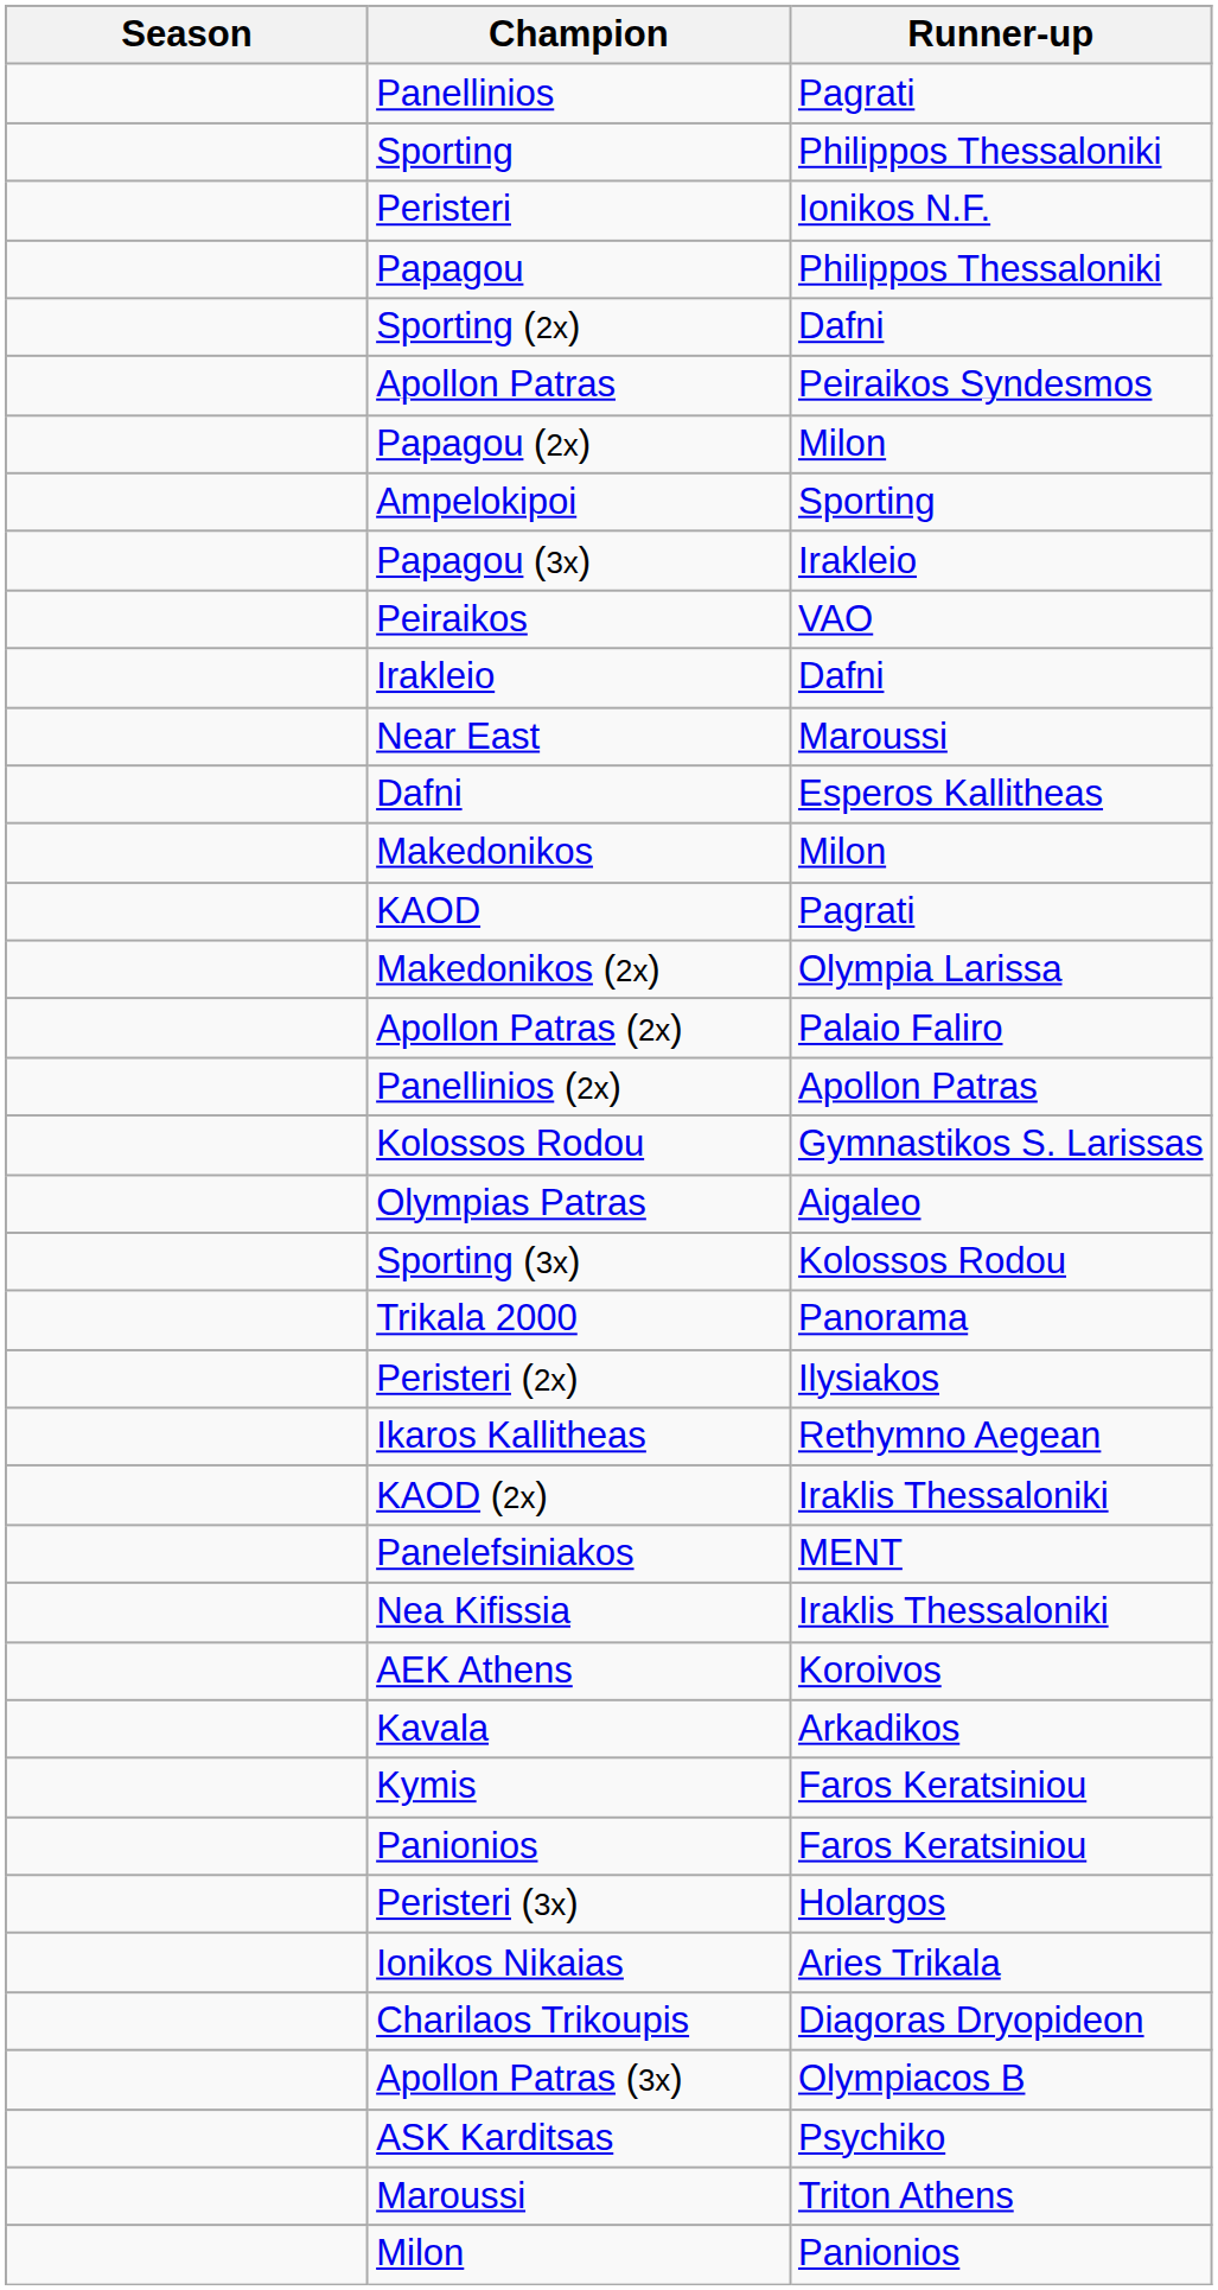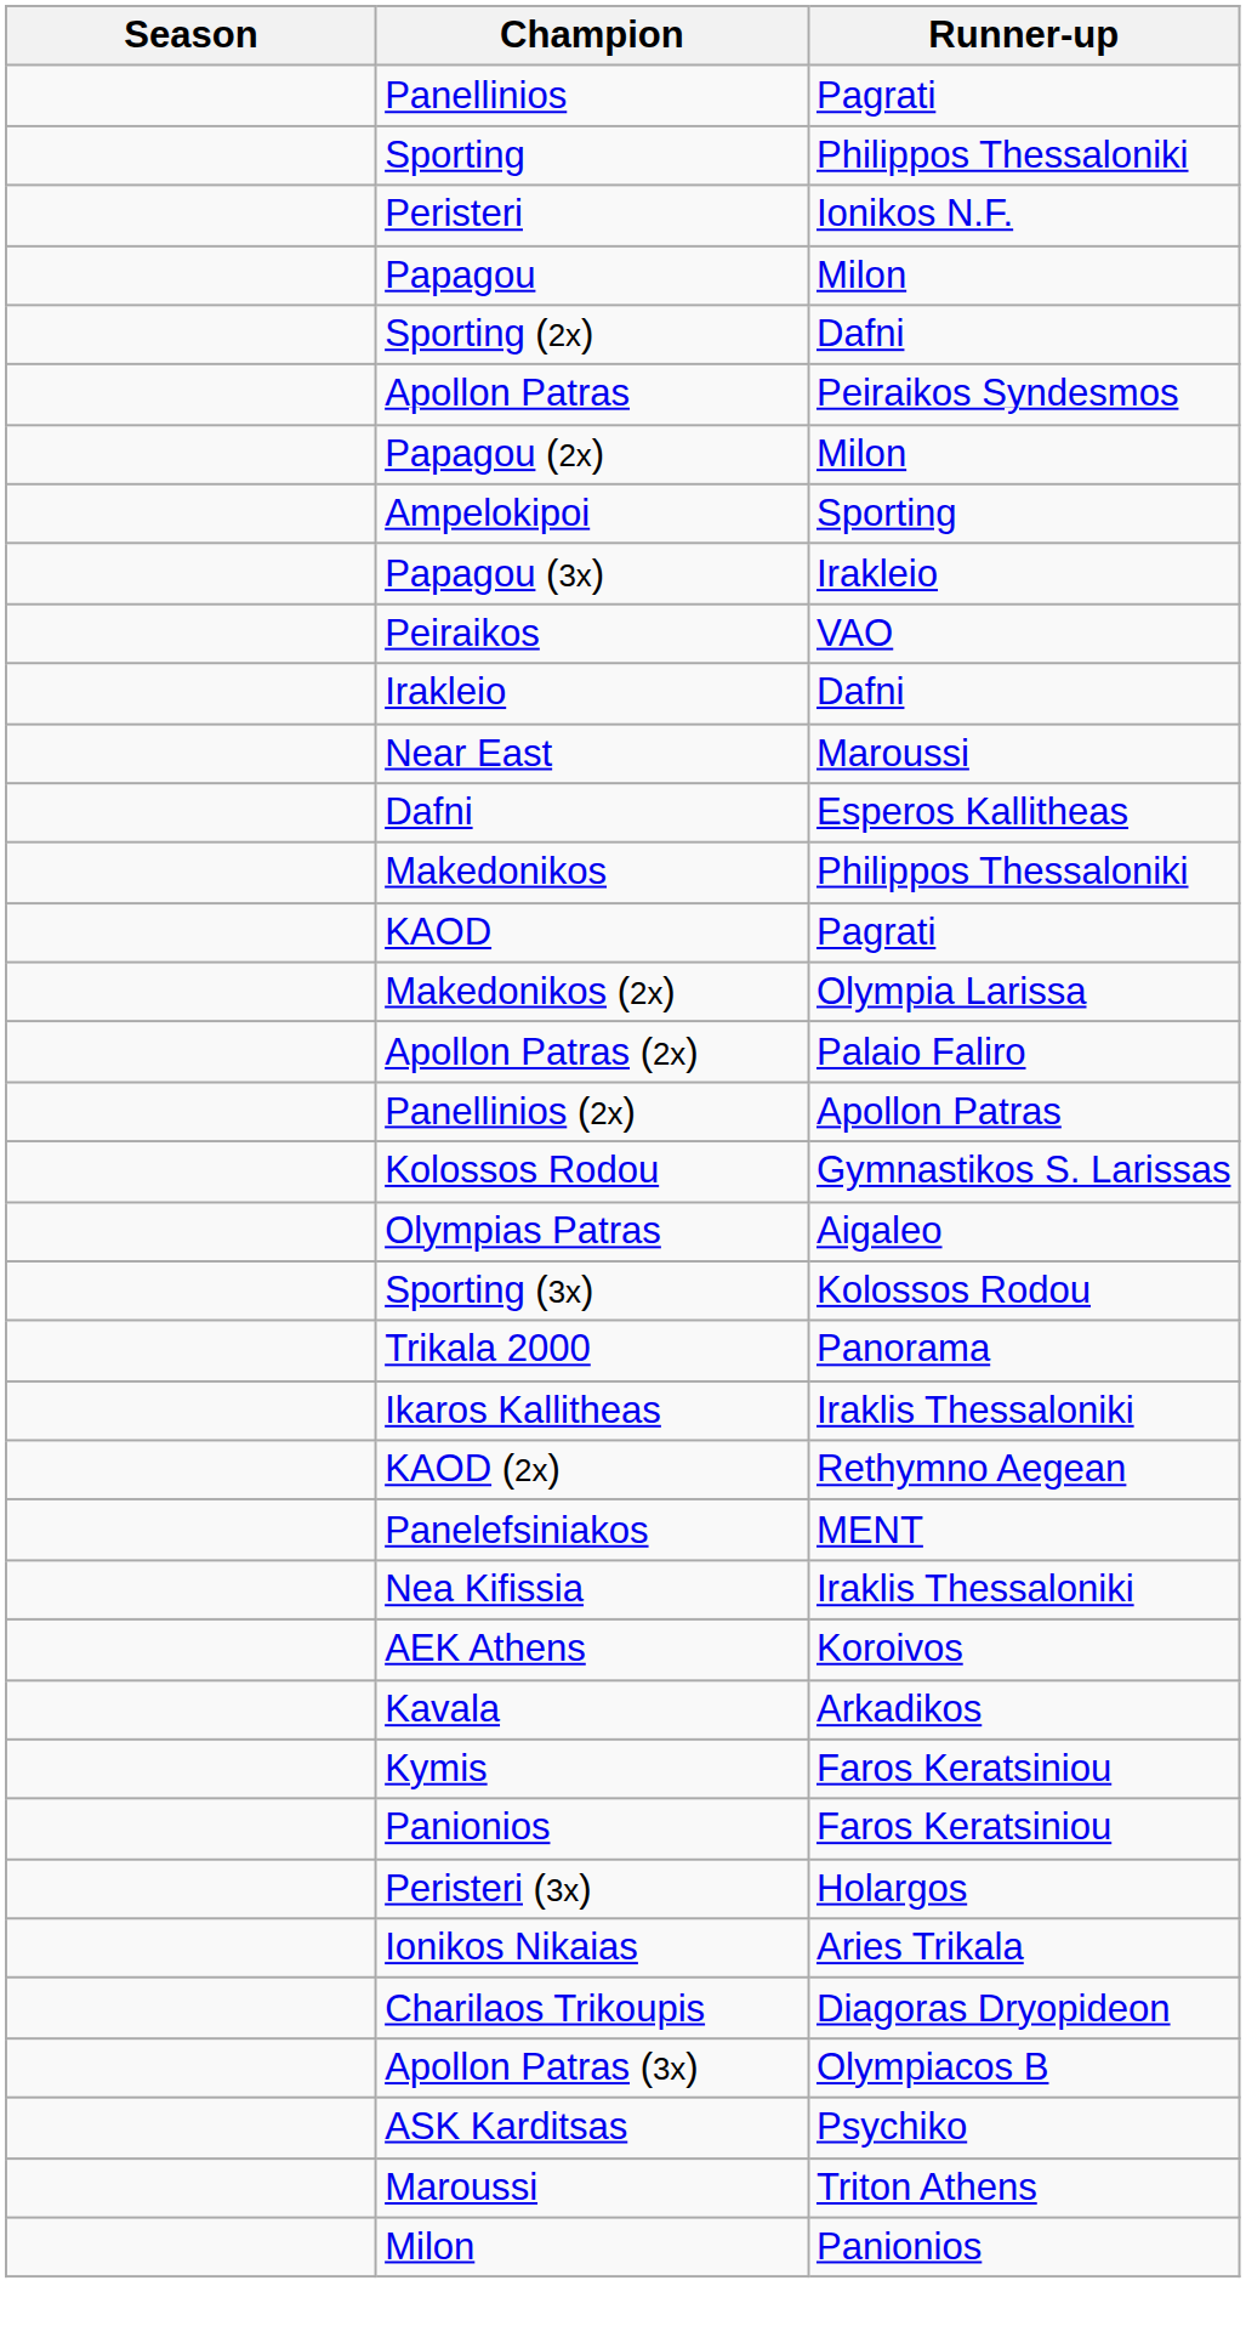 <table class="wikitable">
 <tr>
 <th width=30%>Season</th>
 <th width=35%>Champion</th>
 <th width=35%>Runner-up</th>
 </tr>
 <tr>
 <td></td>
 <td><a href='#'>Panellinios</a></td>
 <td><a href='#'>Pagrati</a></td>
 </tr>
 <tr>
 <td></td>
 <td><a href='#'>Sporting</a></td>
 <td><a href='#'>Philippos Thessaloniki</a></td>
 </tr>
 <tr>
 <td></td>
 <td><a href='#'>Peristeri</a></td>
 <td><a href='#'>Ionikos N.F.</a></td>
 </tr>
 <tr>
 <td></td>
 <td><a href='#'>Papagou</a></td>
-<td><a href='#'>Philippos Thessaloniki</a></td>
+<td><a href='#'>Milon</a></td>
 </tr>
 <tr>
 <td></td>
 <td><a href='#'>Sporting</a> (<small>2x</small>)</td>
 <td><a href='#'>Dafni</a></td>
 </tr>
 <tr>
 <td></td>
 <td><a href='#'>Apollon Patras</a></td>
 <td><a href='#'>Peiraikos Syndesmos</a></td>
 </tr>
 <tr>
 <td></td>
 <td><a href='#'>Papagou</a> (<small>2x</small>)</td>
 <td><a href='#'>Milon</a></td>
 </tr>
 <tr>
 <td></td>
 <td><a href='#'>Ampelokipoi</a></td>
 <td><a href='#'>Sporting</a></td>
 </tr>
 <tr>
 <td></td>
 <td><a href='#'>Papagou</a> (<small>3x</small>)</td>
 <td><a href='#'>Irakleio</a></td>
 </tr>
 <tr>
 <td></td>
 <td><a href='#'>Peiraikos</a></td>
 <td><a href='#'>VAO</a></td>
 </tr>
 <tr>
 <td></td>
 <td><a href='#'>Irakleio</a></td>
 <td><a href='#'>Dafni</a></td>
 </tr>
 <tr>
 <td></td>
 <td><a href='#'>Near East</a></td>
 <td><a href='#'>Maroussi</a></td>
 </tr>
 <tr>
 <td></td>
 <td><a href='#'>Dafni</a></td>
 <td><a href='#'>Esperos Kallitheas</a></td>
 </tr>
 <tr>
 <td></td>
 <td><a href='#'>Makedonikos</a></td>
-<td><a href='#'>Milon</a></td>
+<td><a href='#'>Philippos Thessaloniki</a></td>
 </tr>
 <tr>
 <td></td>
 <td><a href='#'>KAOD</a></td>
 <td><a href='#'>Pagrati</a></td>
 </tr>
 <tr>
 <td></td>
 <td><a href='#'>Makedonikos</a> (<small>2x</small>)</td>
 <td><a href='#'>Olympia Larissa</a></td>
 </tr>
 <tr>
 <td></td>
 <td><a href='#'>Apollon Patras</a> (<small>2x</small>)</td>
 <td><a href='#'>Palaio Faliro</a></td>
 </tr>
 <tr>
 <td></td>
 <td><a href='#'>Panellinios</a> (<small>2x</small>)</td>
 <td><a href='#'>Apollon Patras</a></td>
 </tr>
 <tr>
 <td></td>
 <td><a href='#'>Kolossos Rodou</a></td>
 <td><a href='#'>Gymnastikos S. Larissas</a></td>
 </tr>
 <tr>
 <td></td>
 <td><a href='#'>Olympias Patras</a></td>
 <td><a href='#'>Aigaleo</a></td>
 </tr>
 <tr>
 <td></td>
 <td><a href='#'>Sporting</a> (<small>3x</small>)</td>
 <td><a href='#'>Kolossos Rodou</a></td>
 </tr>
 <tr>
 <td></td>
 <td><a href='#'>Trikala 2000</a></td>
 <td><a href='#'>Panorama</a></td>
 </tr>
 <tr>
 <td></td>
-<td><a href='#'>Peristeri</a> (<small>2x</small>)</td>
-<td><a href='#'>Ilysiakos</a></td>
-</tr>
-<tr>
-<td></td>
 <td><a href='#'>Ikaros Kallitheas</a></td>
-<td><a href='#'>Rethymno Aegean</a></td>
+<td><a href='#'>Iraklis Thessaloniki</a></td>
 </tr>
 <tr>
 <td></td>
 <td><a href='#'>KAOD</a> (<small>2x</small>)</td>
-<td><a href='#'>Iraklis Thessaloniki</a></td>
+<td><a href='#'>Rethymno Aegean</a></td>
 </tr>
 <tr>
 <td></td>
 <td><a href='#'>Panelefsiniakos</a></td>
 <td><a href='#'>MENT</a></td>
 </tr>
 <tr>
 <td></td>
 <td><a href='#'>Nea Kifissia</a></td>
 <td><a href='#'>Iraklis Thessaloniki</a></td>
 </tr>
 <tr>
 <td></td>
 <td><a href='#'>AEK Athens</a></td>
 <td><a href='#'>Koroivos</a></td>
 </tr>
 <tr>
 <td></td>
 <td><a href='#'>Kavala</a></td>
 <td><a href='#'>Arkadikos</a></td>
 </tr>
 <tr>
 <td></td>
 <td><a href='#'>Kymis</a></td>
 <td><a href='#'>Faros Keratsiniou</a></td>
 </tr>
 <tr>
 <td></td>
 <td><a href='#'>Panionios</a></td>
 <td><a href='#'>Faros Keratsiniou</a></td>
 </tr>
 <tr>
 <td></td>
 <td><a href='#'>Peristeri</a> (<small>3x</small>)</td>
 <td><a href='#'>Holargos</a></td>
 </tr>
 <tr>
 <td></td>
 <td><a href='#'>Ionikos Nikaias</a></td>
 <td><a href='#'>Aries Trikala</a></td>
 </tr>
 <tr>
 <td></td>
 <td><a href='#'>Charilaos Trikoupis</a></td>
 <td><a href='#'>Diagoras Dryopideon</a></td>
 </tr>
 <tr>
 <td></td>
 <td><a href='#'>Apollon Patras</a> (<small>3x</small>)</td>
 <td><a href='#'>Olympiacos B</a></td>
 </tr>
 <tr>
 <td></td>
 <td><a href='#'>ASK Karditsas</a></td>
 <td><a href='#'>Psychiko</a></td>
 </tr>
 <tr>
 <td></td>
 <td><a href='#'>Maroussi</a></td>
 <td><a href='#'>Triton Athens</a></td>
 </tr>
 <tr>
 <td></td>
 <td><a href='#'>Milon</a></td>
 <td><a href='#'>Panionios</a></td>
 </tr>
 </table>
